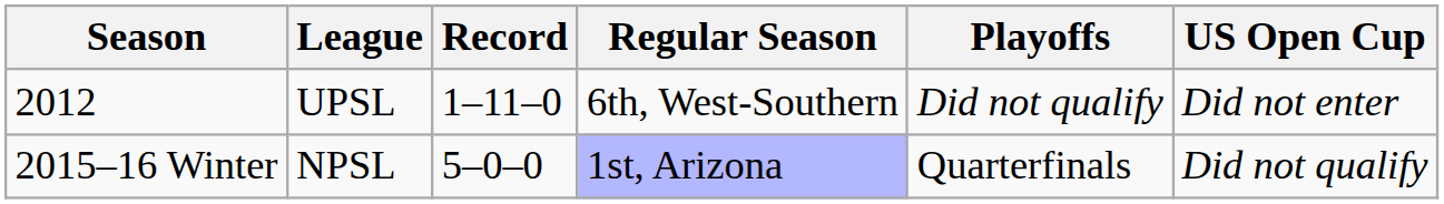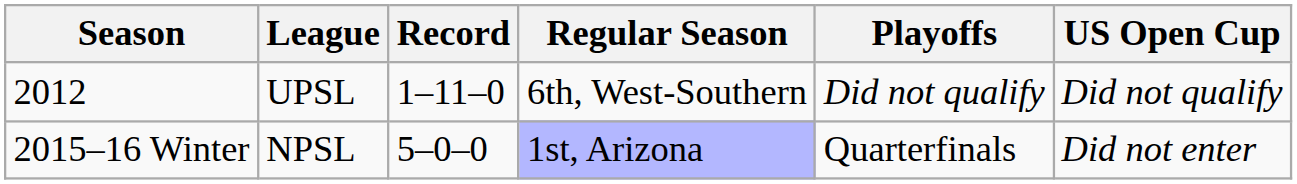 <table class="wikitable">
 <tr>
 <th>Season</th>
 <th>League</th>
 <th>Record</th>
 <th>Regular Season</th>
 <th>Playoffs</th>
 <th>US Open Cup</th>
 </tr>
 <tr>
 <td>2012</td>
 <td>UPSL</td>
 <td>1–11–0</td>
 <td>6th, West-Southern</td>
 <td><em>Did not qualify</em></td>
-<td><em>Did not enter</em></td>
+<td><em>Did not qualify</em></td>
 </tr>
 <tr>
 <td>2015–16 Winter</td>
 <td>NPSL</td>
 <td>5–0–0</td>
 <td bgcolor="B3B7FF">1st, Arizona</td>
 <td>Quarterfinals</td>
-<td><em>Did not qualify</em></td>
+<td><em>Did not enter</em></td>
 </tr>
 </table>
